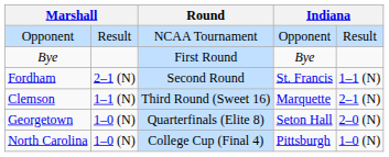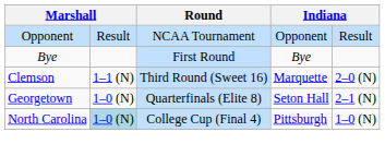 <table class="wikitable" style="text-align: center;">
 <tr>
 <th colspan="2"><a href='#'>Marshall</a> </th>
 <th>Round</th>
 <th colspan="2"><a href='#'>Indiana</a> </th>
 </tr>
 <tr bgcolor="#c1e0ff">
 <td>Opponent</td>
 <td>Result</td>
 <td>NCAA Tournament</td>
 <td>Opponent</td>
 <td>Result</td>
 </tr>
 <tr>
 <td><em>Bye</em></td>
 <td></td>
 <td bgcolor="#c1e0ff">First Round</td>
 <td><em>Bye</em></td>
 <td></td>
 </tr>
 <tr>
-<td align="left"><a href='#'>Fordham</a> </td>
-<td><a href='#'>2–1</a> (N)</td>
-<td bgcolor="#c1e0ff">Second Round</td>
-<td align="left"><a href='#'>St. Francis</a> </td>
-<td><a href='#'>1–1</a> (N)</td>
-</tr>
-<tr>
 <td align="left"><a href='#'>Clemson</a> </td>
 <td><a href='#'>1–1</a> (N)</td>
 <td bgcolor="#c1e0ff">Third Round (Sweet 16)</td>
 <td align="left"><a href='#'>Marquette</a> </td>
-<td><a href='#'>2–1</a> (N)</td>
+<td><a href='#'>2–0</a> (N)</td>
 </tr>
 <tr>
 <td align="left"><a href='#'>Georgetown</a> </td>
 <td><a href='#'>1–0</a> (N)</td>
 <td bgcolor="#c1e0ff">Quarterfinals (Elite 8)</td>
 <td align="left"><a href='#'>Seton Hall</a> </td>
-<td><a href='#'>2–0</a> (N)</td>
+<td><a href='#'>2–1</a> (N)</td>
 </tr>
 <tr>
 <td align="left"><a href='#'>North Carolina</a> </td>
-<td><a href='#'>1–0</a> (N)</td>
+<td style="background: lightblue;"><a href='#'>1–0</a> (N)</td>
 <td bgcolor="#c1e0ff">College Cup (Final 4)</td>
 <td align="left"><a href='#'>Pittsburgh</a> </td>
 <td><a href='#'>1–0</a> (N)</td>
 </tr>
 </table>
